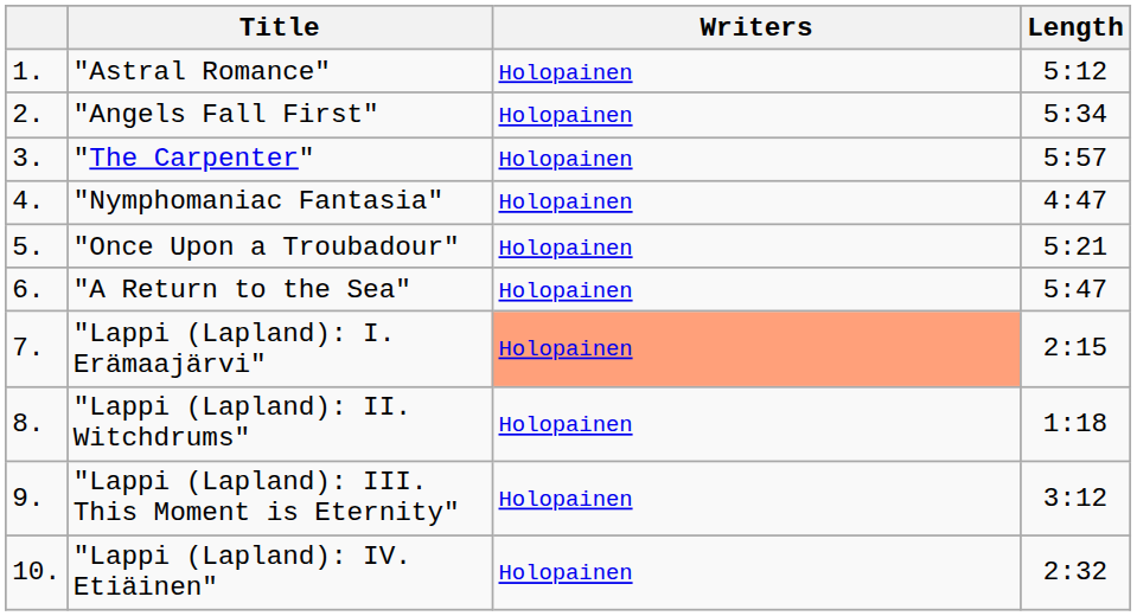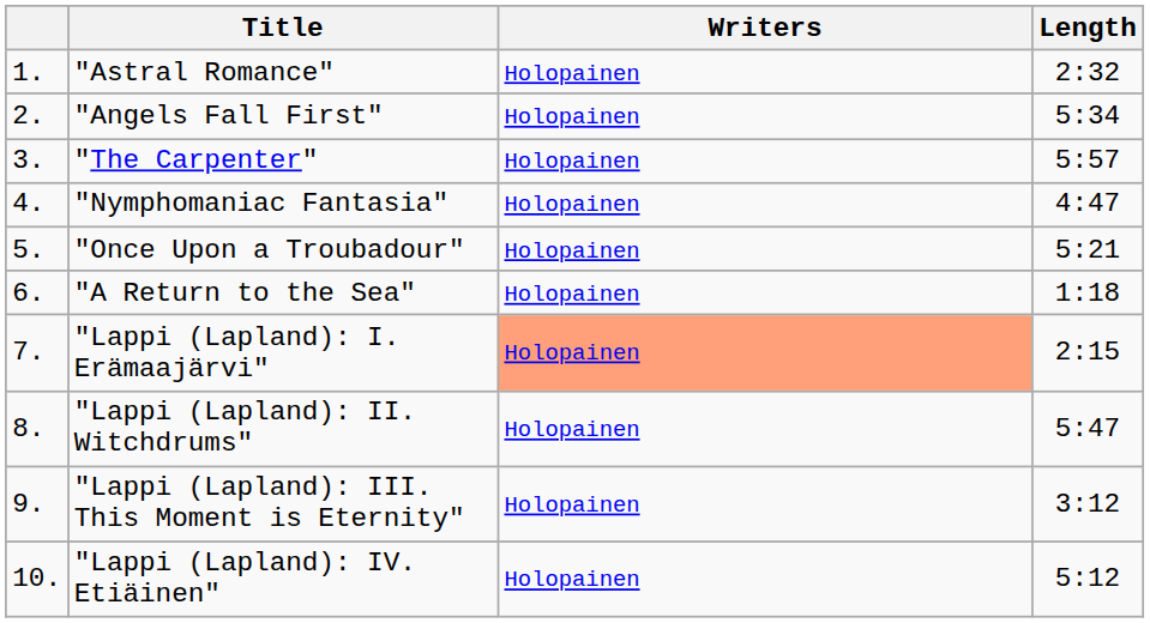 <table class="wikitable">
 <tr>
 <th></th>
 <th width="200">Title</th>
 <th width="250">Writers</th>
 <th>Length</th>
 </tr>
 <tr>
 <td>1.</td>
 <td>"Astral Romance"</td>
 <td><small><a href='#'>Holopainen</a></small></td>
-<td align="center">5:12</td>
+<td align="center">2:32</td>
 </tr>
 <tr>
 <td>2.</td>
 <td>"Angels Fall First"</td>
 <td><small><a href='#'>Holopainen</a></small></td>
 <td align="center">5:34</td>
 </tr>
 <tr>
 <td>3.</td>
 <td>"<a href='#'>The Carpenter</a>"</td>
 <td><small><a href='#'>Holopainen</a></small></td>
 <td align="center">5:57</td>
 </tr>
 <tr>
 <td>4.</td>
 <td>"Nymphomaniac Fantasia"</td>
 <td><small><a href='#'>Holopainen</a></small></td>
 <td align="center">4:47</td>
 </tr>
 <tr>
 <td>5.</td>
 <td>"Once Upon a Troubadour"</td>
 <td><small><a href='#'>Holopainen</a></small></td>
 <td align="center">5:21</td>
 </tr>
 <tr>
 <td>6.</td>
 <td>"A Return to the Sea"</td>
 <td><small><a href='#'>Holopainen</a></small></td>
-<td align="center">5:47</td>
+<td align="center">1:18</td>
 </tr>
 <tr>
 <td>7.</td>
 <td>"Lappi (Lapland): I. Erämaajärvi"</td>
 <td style="background: lightsalmon;"><small><a href='#'>Holopainen</a></small></td>
 <td align="center">2:15</td>
 </tr>
 <tr>
 <td>8.</td>
 <td>"Lappi (Lapland): II. Witchdrums"</td>
 <td><small><a href='#'>Holopainen</a></small></td>
-<td align="center">1:18</td>
+<td align="center">5:47</td>
 </tr>
 <tr>
 <td>9.</td>
 <td>"Lappi (Lapland): III. This Moment is Eternity"</td>
 <td><small><a href='#'>Holopainen</a></small></td>
 <td align="center">3:12</td>
 </tr>
 <tr>
 <td>10.</td>
 <td>"Lappi (Lapland): IV. Etiäinen"</td>
 <td><small><a href='#'>Holopainen</a></small></td>
-<td align="center">2:32</td>
+<td align="center">5:12</td>
 </tr>
 </table>
